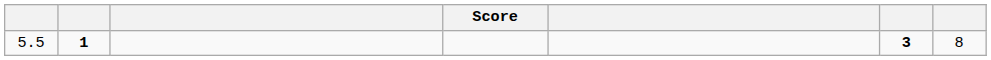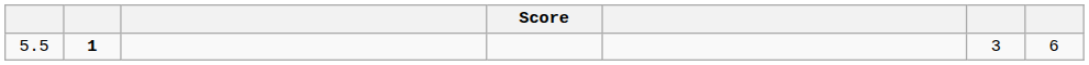 <table class="wikitable" style="text-align: center; font-size:90%" |>
 <tr>
 <th width="35"></th>
 <th width="35"></th>
 <th width="250"></th>
 <th width="75">Score</th>
 <th width="250"></th>
 <th width="35"></th>
 <th width="35"></th>
 </tr>
 <tr>
 <td>5.5</td>
 <td><strong>1</strong></td>
 <td style="text-align:left;"><strong></strong></td>
 <td></td>
 <td style="text-align:left;"></td>
-<td><strong>3</strong></td>
-<td>8</td>
+<td>3</td>
+<td>6</td>
 </tr>
 </table>
